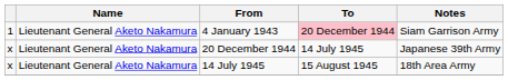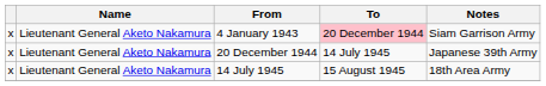 <table class=wikitable>
 <tr>
 <th></th>
 <th>Name</th>
 <th>From</th>
 <th>To</th>
 <th>Notes</th>
 </tr>
 <tr>
-<td>1</td>
+<td>x</td>
 <td>Lieutenant General <a href='#'>Aketo Nakamura</a></td>
 <td>4 January 1943</td>
 <td style="background: pink;">20 December 1944</td>
 <td>Siam Garrison Army</td>
 </tr>
 <tr>
 <td>x</td>
 <td>Lieutenant General <a href='#'>Aketo Nakamura</a></td>
 <td>20 December 1944</td>
 <td>14 July 1945</td>
 <td>Japanese 39th Army</td>
 </tr>
 <tr>
 <td>x</td>
 <td>Lieutenant General <a href='#'>Aketo Nakamura</a></td>
 <td>14 July 1945</td>
 <td>15 August 1945</td>
 <td>18th Area Army</td>
 </tr>
 <tr>
 </tr>
 </table>
